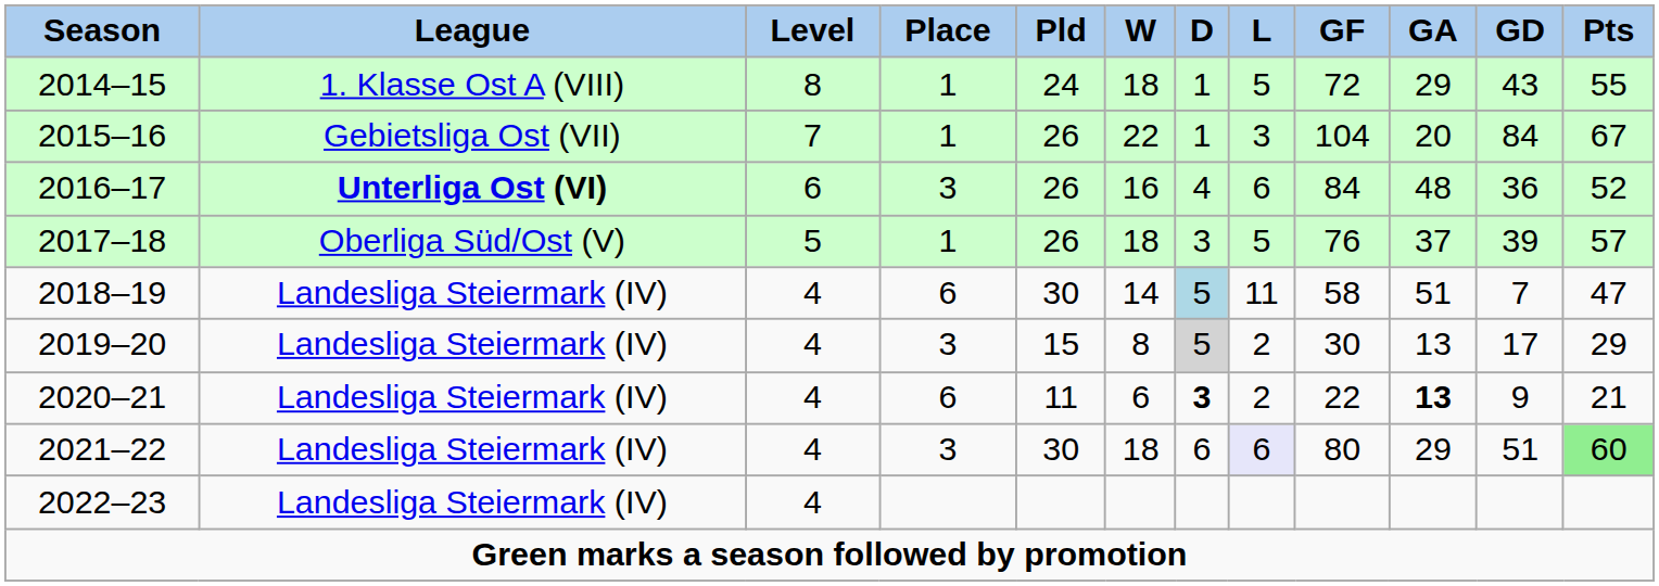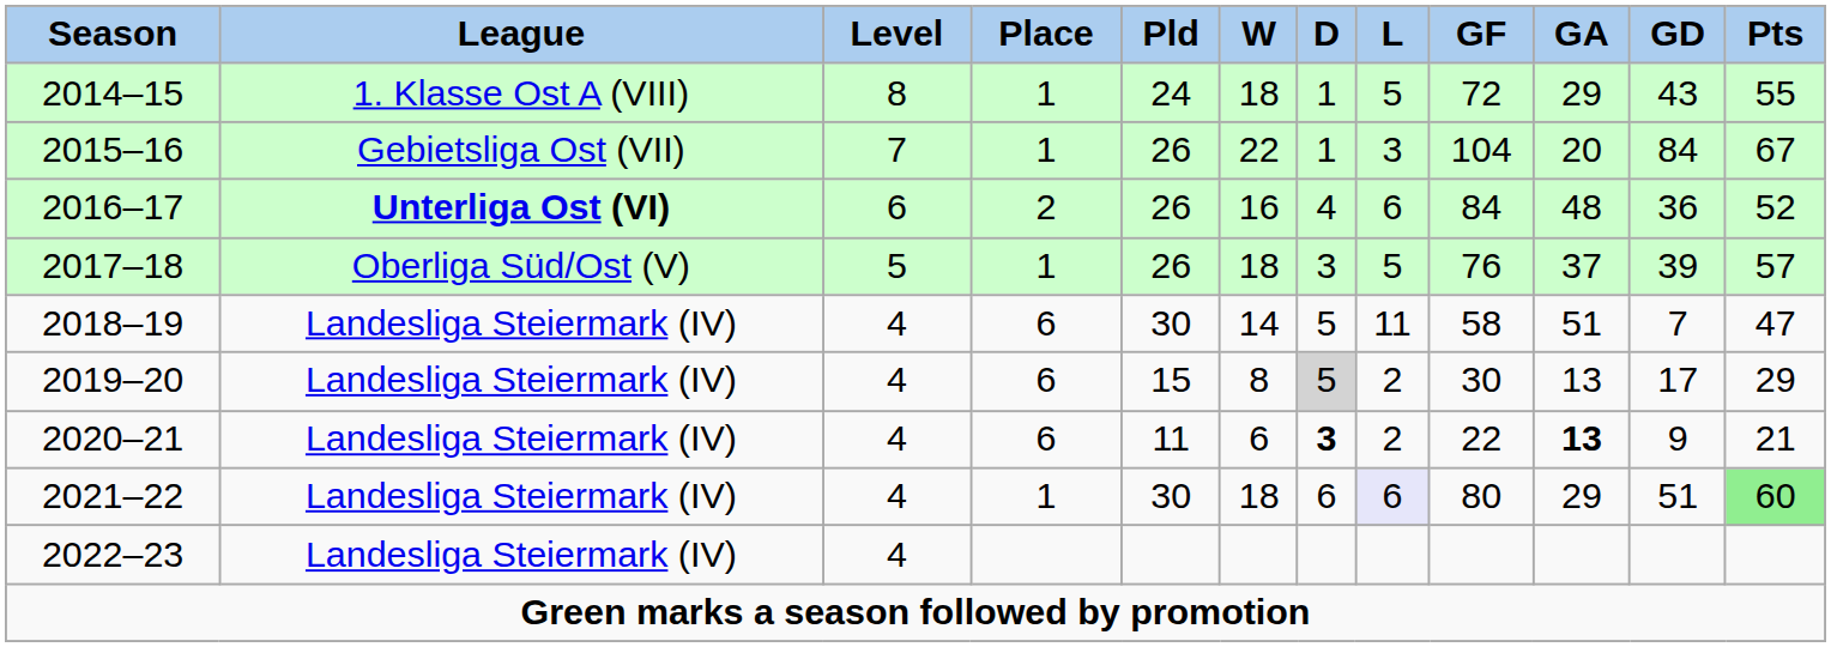 <table class="wikitable" width="800px">
 <tr>
 <th style="background:#ABCDEF;">Season</th>
 <th style="background:#ABCDEF;">League</th>
 <th style="background:#ABCDEF;">Level</th>
 <th style="background:#ABCDEF;">Place</th>
 <th style="background:#ABCDEF;">Pld</th>
 <th style="background:#ABCDEF;">W</th>
 <th style="background:#ABCDEF;">D</th>
 <th style="background:#ABCDEF;">L</th>
 <th style="background:#ABCDEF;">GF</th>
 <th style="background:#ABCDEF;">GA</th>
 <th style="background:#ABCDEF;">GD</th>
 <th style="background:#ABCDEF;">Pts</th>
 </tr>
 <tr align="center" style="background:#ccffcc;">
 <td>2014–15</td>
 <td><a href='#'>1. Klasse Ost A</a> (VIII)</td>
 <td>8</td>
 <td>1</td>
 <td>24</td>
 <td>18</td>
 <td>1</td>
 <td>5</td>
 <td>72</td>
 <td>29</td>
 <td>43</td>
 <td>55</td>
 </tr>
 <tr align="center" style="background:#ccffcc;">
 <td>2015–16</td>
 <td><a href='#'>Gebietsliga Ost</a> (VII)</td>
 <td>7</td>
 <td>1</td>
 <td>26</td>
 <td>22</td>
 <td>1</td>
 <td>3</td>
 <td>104</td>
 <td>20</td>
 <td>84</td>
 <td>67</td>
 </tr>
 <tr align="center" style="background:#ccffcc;">
 <td>2016–17</td>
 <td><strong><a href='#'>Unterliga Ost</a> (VI)</strong></td>
 <td>6</td>
-<td>3</td>
+<td>2</td>
 <td>26</td>
 <td>16</td>
 <td>4</td>
 <td>6</td>
 <td>84</td>
 <td>48</td>
 <td>36</td>
 <td>52</td>
 </tr>
 <tr align="center" style="background:#ccffcc;">
 <td>2017–18</td>
 <td><a href='#'>Oberliga Süd/Ost</a> (V)</td>
 <td>5</td>
 <td>1</td>
 <td>26</td>
 <td>18</td>
 <td>3</td>
 <td>5</td>
 <td>76</td>
 <td>37</td>
 <td>39</td>
 <td>57</td>
 </tr>
 <tr align="center">
 <td>2018–19</td>
 <td><a href='#'>Landesliga Steiermark</a> (IV)</td>
 <td>4</td>
 <td>6</td>
 <td>30</td>
 <td>14</td>
-<td style="background: lightblue;">5</td>
+<td>5</td>
 <td>11</td>
 <td>58</td>
 <td>51</td>
 <td>7</td>
 <td>47</td>
 </tr>
 <tr align="center">
 <td>2019–20</td>
 <td><a href='#'>Landesliga Steiermark</a> (IV)</td>
 <td>4</td>
-<td>3</td>
+<td>6</td>
 <td>15</td>
 <td>8</td>
 <td style="background: lightgrey;">5</td>
 <td>2</td>
 <td>30</td>
 <td>13</td>
 <td>17</td>
 <td>29</td>
 </tr>
 <tr align="center">
 <td>2020–21</td>
 <td><a href='#'>Landesliga Steiermark</a> (IV)</td>
 <td>4</td>
 <td>6</td>
 <td>11</td>
 <td>6</td>
 <td><strong>3</strong></td>
 <td>2</td>
 <td>22</td>
 <td><strong>13</strong></td>
 <td>9</td>
 <td>21</td>
 </tr>
 <tr align="center">
 <td>2021–22</td>
 <td><a href='#'>Landesliga Steiermark</a> (IV)</td>
 <td>4</td>
-<td>3</td>
+<td>1</td>
 <td>30</td>
 <td>18</td>
 <td>6</td>
 <td style="background: lavender;">6</td>
 <td>80</td>
 <td>29</td>
 <td>51</td>
 <td style="background: lightgreen;">60</td>
 </tr>
 <tr align="center">
 <td>2022–23</td>
 <td><a href='#'>Landesliga Steiermark</a> (IV)</td>
 <td>4</td>
 <td></td>
 <td></td>
 <td></td>
 <td></td>
 <td></td>
 <td></td>
 <td></td>
 <td></td>
 <td></td>
 </tr>
 <tr align="center">
 <td colspan="13" align="center"><strong>Green marks a season followed by promotion</strong></td>
 </tr>
 </table>
